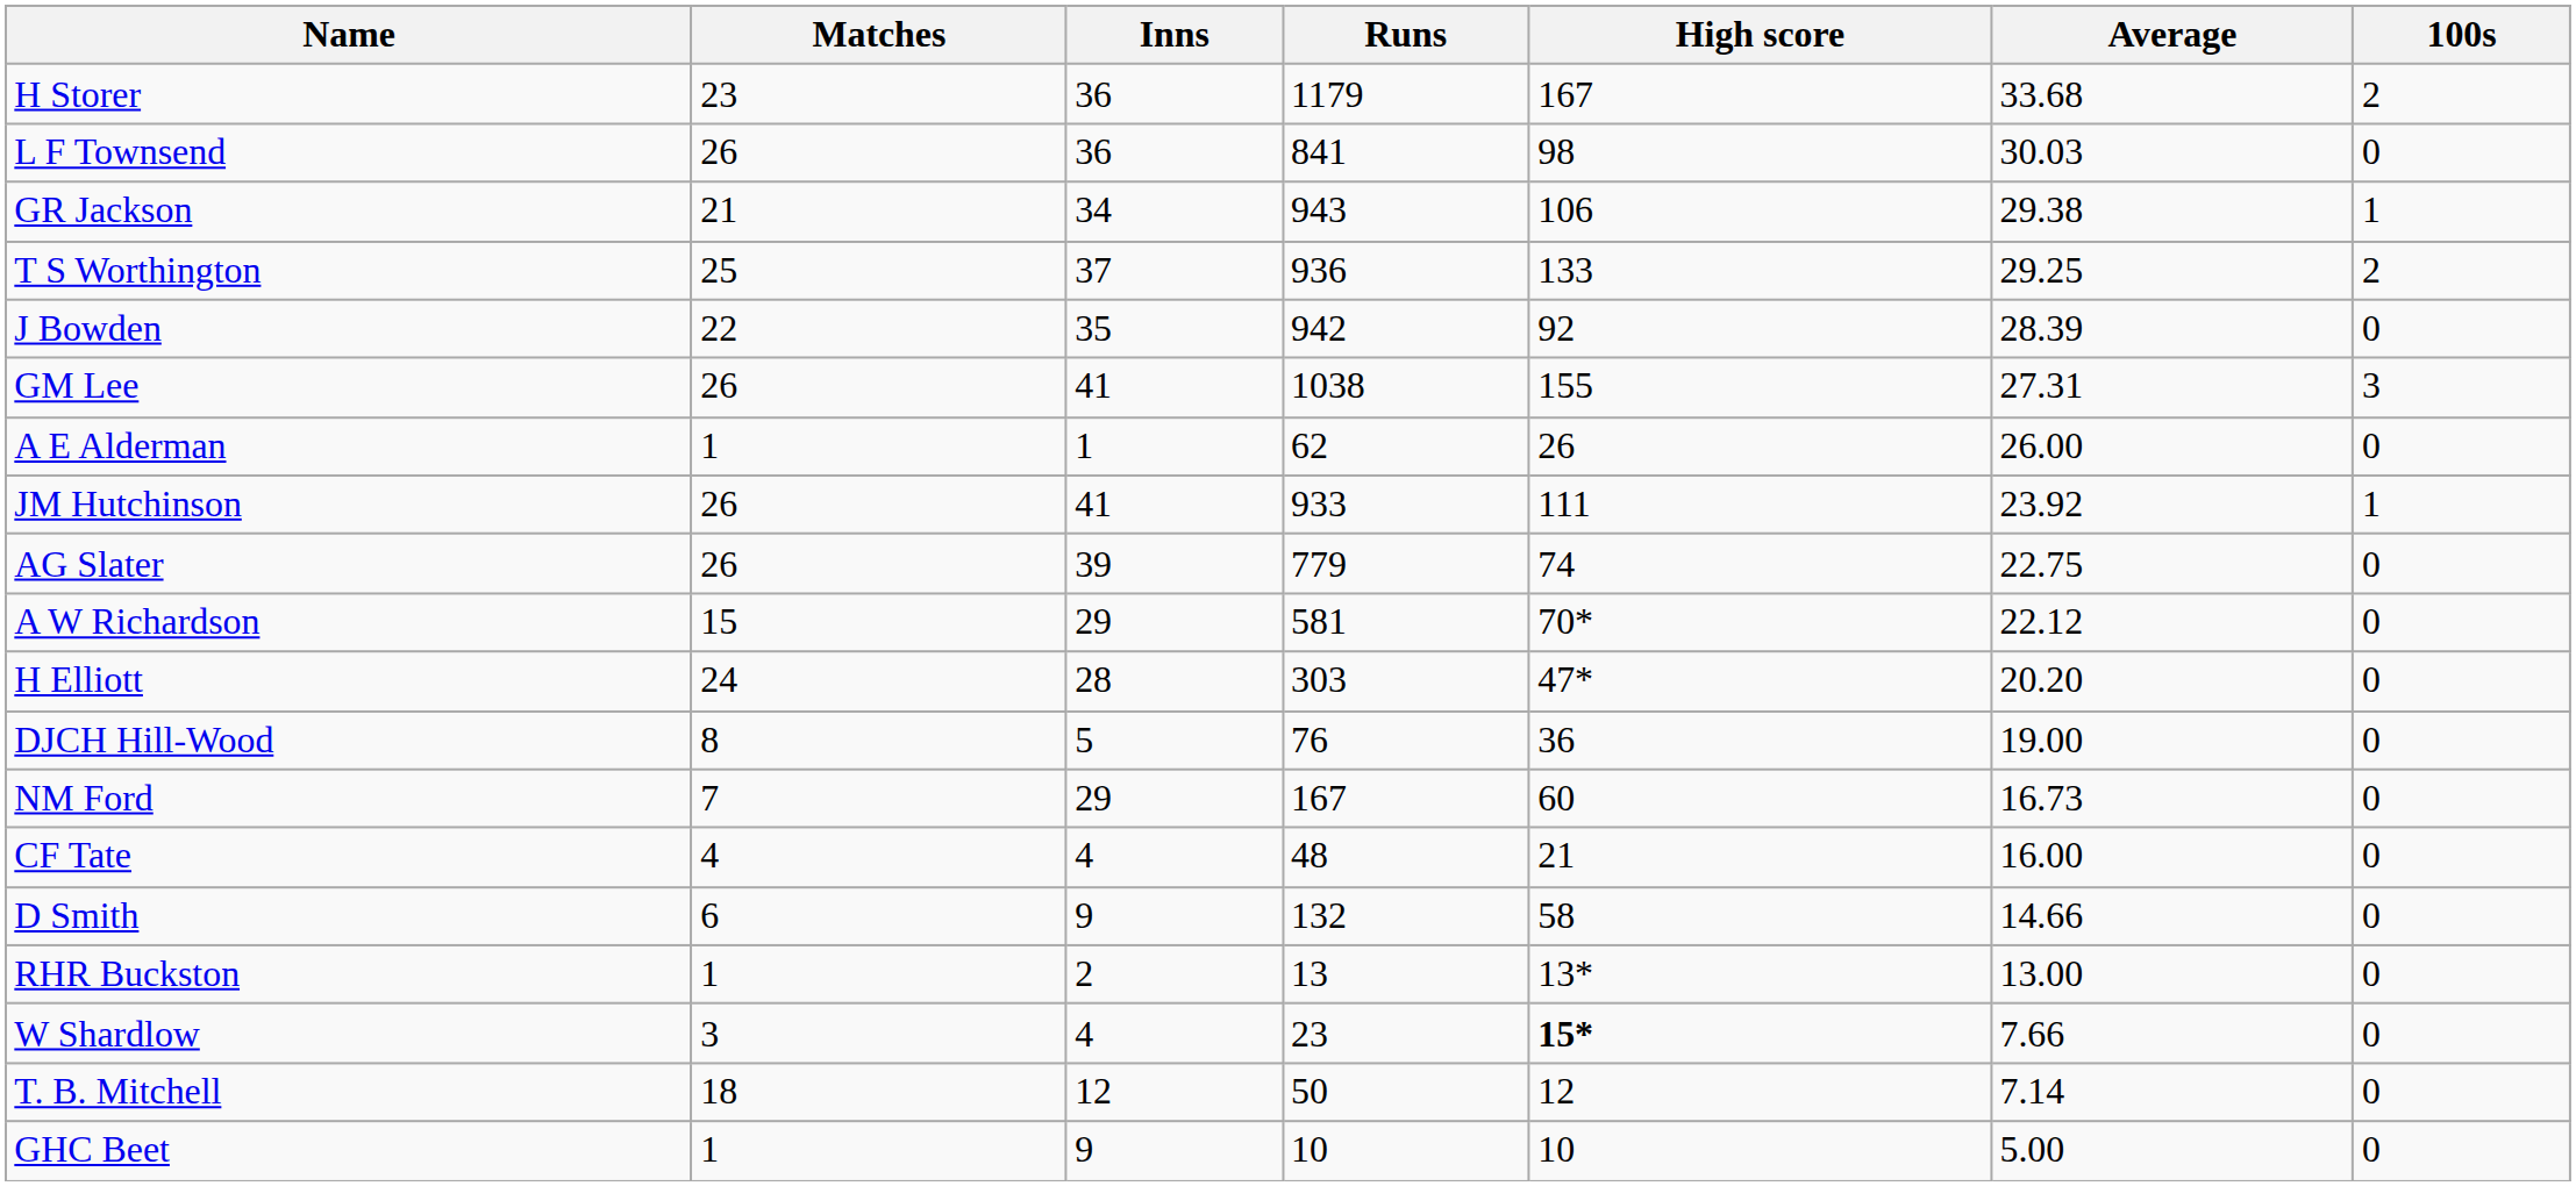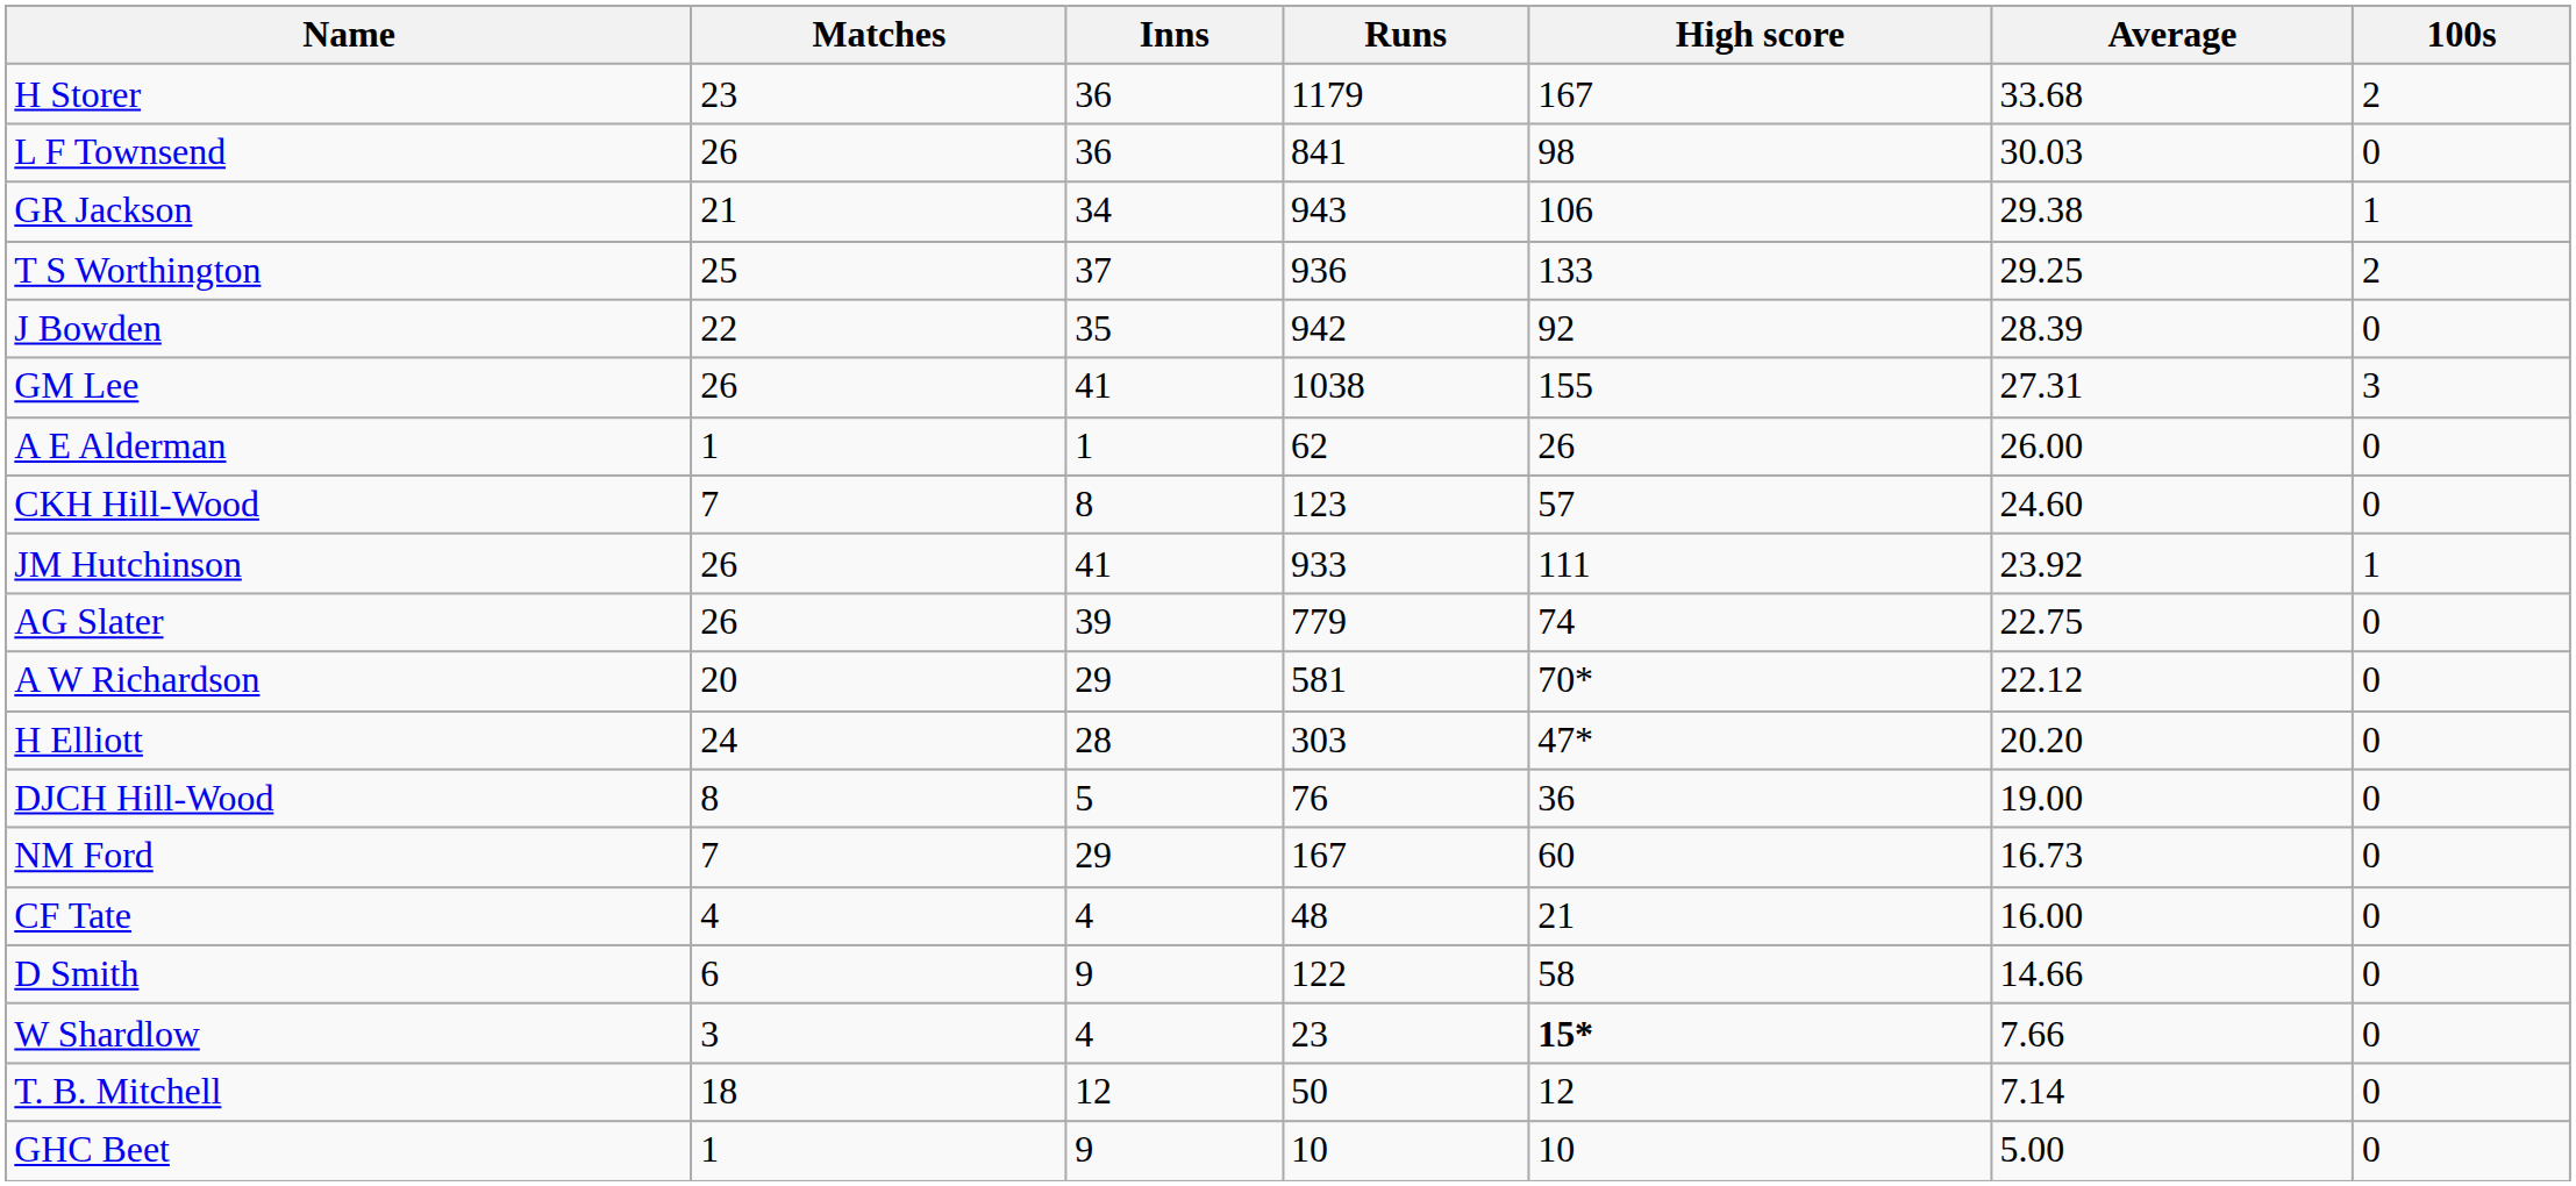 <table class="wikitable sortable" style="width:70%;">
 <tr style="background:#efefef;">
 <th>Name</th>
 <th>Matches</th>
 <th>Inns</th>
 <th>Runs</th>
 <th>High score</th>
 <th>Average</th>
 <th>100s</th>
 </tr>
 <tr>
 <td><a href='#'>H Storer</a></td>
 <td>23</td>
 <td>36</td>
 <td>1179</td>
 <td>167</td>
 <td>33.68</td>
 <td>2</td>
 </tr>
 <tr>
 <td><a href='#'>L F Townsend</a></td>
 <td>26</td>
 <td>36</td>
 <td>841</td>
 <td>98</td>
 <td>30.03</td>
 <td>0</td>
 </tr>
 <tr>
 <td><a href='#'>GR Jackson</a></td>
 <td>21</td>
 <td>34</td>
 <td>943</td>
 <td>106</td>
 <td>29.38</td>
 <td>1</td>
 </tr>
 <tr>
 <td><a href='#'>T S Worthington</a></td>
 <td>25</td>
 <td>37</td>
 <td>936</td>
 <td>133</td>
 <td>29.25</td>
 <td>2</td>
 </tr>
 <tr>
 <td><a href='#'>J Bowden</a></td>
 <td>22</td>
 <td>35</td>
 <td>942</td>
 <td>92</td>
 <td>28.39</td>
 <td>0</td>
 </tr>
 <tr>
 <td><a href='#'>GM Lee</a></td>
 <td>26</td>
 <td>41</td>
 <td>1038</td>
 <td>155</td>
 <td>27.31</td>
 <td>3</td>
 </tr>
 <tr>
 <td><a href='#'>A E Alderman</a></td>
 <td>1</td>
 <td>1</td>
 <td>62</td>
 <td>26</td>
 <td>26.00</td>
 <td>0</td>
 </tr>
 <tr>
+<td><a href='#'>CKH Hill-Wood</a></td>
+<td>7</td>
+<td>8</td>
+<td>123</td>
+<td>57</td>
+<td>24.60</td>
+<td>0</td>
+</tr>
+<tr>
 <td><a href='#'>JM Hutchinson</a></td>
 <td>26</td>
 <td>41</td>
 <td>933</td>
 <td>111</td>
 <td>23.92</td>
 <td>1</td>
 </tr>
 <tr>
 <td><a href='#'>AG Slater</a></td>
 <td>26</td>
 <td>39</td>
 <td>779</td>
 <td>74</td>
 <td>22.75</td>
 <td>0</td>
 </tr>
 <tr>
 <td><a href='#'>A W Richardson</a></td>
-<td>15</td>
+<td>20</td>
 <td>29</td>
 <td>581</td>
 <td>70*</td>
 <td>22.12</td>
 <td>0</td>
 </tr>
 <tr>
 <td><a href='#'>H Elliott</a></td>
 <td>24</td>
 <td>28</td>
 <td>303</td>
 <td>47*</td>
 <td>20.20</td>
 <td>0</td>
 </tr>
 <tr>
 <td><a href='#'>DJCH Hill-Wood</a></td>
 <td>8</td>
 <td>5</td>
 <td>76</td>
 <td>36</td>
 <td>19.00</td>
 <td>0</td>
 </tr>
 <tr>
 <td><a href='#'>NM Ford</a></td>
 <td>7</td>
 <td>29</td>
 <td>167</td>
 <td>60</td>
 <td>16.73</td>
 <td>0</td>
 </tr>
 <tr>
 <td><a href='#'>CF Tate</a></td>
 <td>4</td>
 <td>4</td>
 <td>48</td>
 <td>21</td>
 <td>16.00</td>
 <td>0</td>
 </tr>
 <tr>
 <td><a href='#'>D Smith</a></td>
 <td>6</td>
 <td>9</td>
-<td>132</td>
+<td>122</td>
 <td>58</td>
 <td>14.66</td>
-<td>0</td>
-</tr>
-<tr>
-<td><a href='#'>RHR Buckston</a></td>
-<td>1</td>
-<td>2</td>
-<td>13</td>
-<td>13*</td>
-<td>13.00</td>
 <td>0</td>
 </tr>
 <tr>
 <td><a href='#'>W Shardlow</a></td>
 <td>3</td>
 <td>4</td>
 <td>23</td>
 <td><strong>15*</strong></td>
 <td>7.66</td>
 <td>0</td>
 </tr>
 <tr>
 <td><a href='#'>T. B. Mitchell</a></td>
 <td>18</td>
 <td>12</td>
 <td>50</td>
 <td>12</td>
 <td>7.14</td>
 <td>0</td>
 </tr>
 <tr>
 <td><a href='#'>GHC Beet</a></td>
 <td>1</td>
 <td>9</td>
 <td>10</td>
 <td>10</td>
 <td>5.00</td>
 <td>0</td>
 </tr>
 </table>
